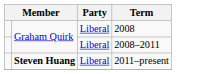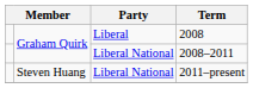 <table class="wikitable">
 <tr>
 <th colspan="2">Member</th>
 <th>Party</th>
 <th>Term</th>
 </tr>
 <tr>
 <td> </td>
 <td rowspan="2"><a href='#'>Graham Quirk</a></td>
 <td><a href='#'>Liberal</a></td>
 <td>2008</td>
 </tr>
 <tr>
 <td> </td>
-<td><a href='#'>Liberal</a></td>
+<td><a href='#'>Liberal National</a></td>
 <td>2008–2011</td>
 </tr>
 <tr>
 <td> </td>
-<td><strong>Steven Huang</strong></td>
-<td><a href='#'>Liberal</a></td>
+<td>Steven Huang</td>
+<td><a href='#'>Liberal National</a></td>
 <td>2011–present</td>
 </tr>
 <tr>
 </tr>
 </table>
